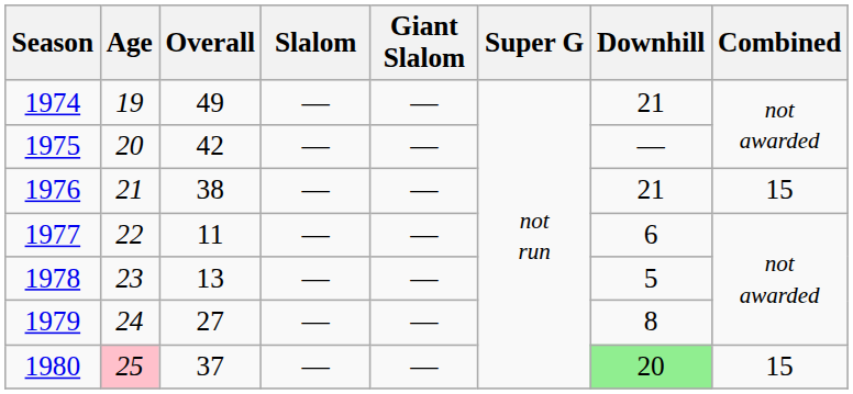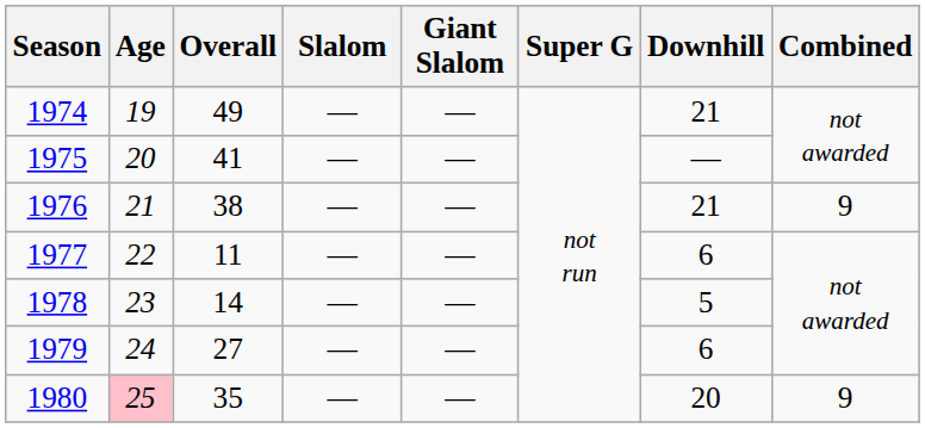 <table class=wikitable style="text-align:center">
 <tr>
 <th>Season</th>
 <th>Age</th>
 <th>Overall</th>
 <th> Slalom </th>
 <th>Giant<br> Slalom </th>
 <th>Super G</th>
 <th>Downhill</th>
 <th>Combined</th>
 </tr>
 <tr>
 <td><a href='#'>1974</a></td>
 <td><em>19</em></td>
 <td>49</td>
 <td>—</td>
 <td>—</td>
 <td rowspan=7><small><em>not<br>run</em> </small></td>
 <td>21</td>
 <td rowspan=2><small><em>not<br>awarded</em> </small></td>
 </tr>
 <tr>
 <td><a href='#'>1975</a></td>
 <td><em>20</em></td>
-<td>42</td>
+<td>41</td>
 <td>—</td>
 <td>—</td>
 <td>—</td>
 </tr>
 <tr>
 <td><a href='#'>1976</a></td>
 <td><em>21</em></td>
 <td>38</td>
 <td>—</td>
 <td>—</td>
 <td>21</td>
-<td>15</td>
+<td>9</td>
 </tr>
 <tr>
 <td><a href='#'>1977</a></td>
 <td><em>22</em></td>
 <td>11</td>
 <td>—</td>
 <td>—</td>
 <td>6</td>
 <td rowspan=3><small><em>not<br>awarded</em> </small></td>
 </tr>
 <tr>
 <td><a href='#'>1978</a></td>
 <td><em>23</em></td>
-<td>13</td>
+<td>14</td>
 <td>—</td>
 <td>—</td>
 <td>5</td>
 </tr>
 <tr>
 <td><a href='#'>1979</a></td>
 <td><em>24</em></td>
 <td>27</td>
 <td>—</td>
 <td>—</td>
-<td>8</td>
+<td>6</td>
 </tr>
 <tr>
 <td><a href='#'>1980</a></td>
 <td style="background: pink;"><em>25</em></td>
-<td>37</td>
+<td>35</td>
 <td>—</td>
 <td>—</td>
-<td style="background: lightgreen;">20</td>
-<td>15</td>
+<td>20</td>
+<td>9</td>
 </tr>
 </table>
